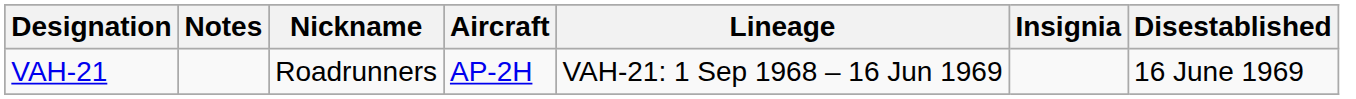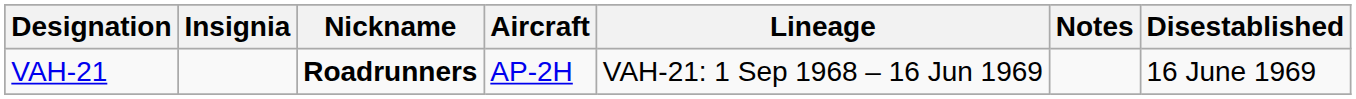 <table class="wikitable">
 <tr>
 <th>Designation</th>
-<th>Notes</th>
+<th>Insignia</th>
 <th>Nickname</th>
 <th>Aircraft</th>
 <th>Lineage</th>
-<th>Insignia</th>
+<th>Notes</th>
 <th>Disestablished</th>
 </tr>
 <tr>
 <td><a href='#'>VAH-21</a></td>
 <td></td>
-<td>Roadrunners</td>
+<td><strong>Roadrunners</strong></td>
 <td><a href='#'>AP-2H</a></td>
 <td style="white-space: nowrap;">VAH-21: 1 Sep 1968 – 16 Jun 1969</td>
 <td></td>
 <td>16 June 1969</td>
 </tr>
 </table>
